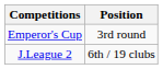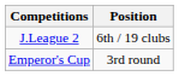 <table class="wikitable" style="text-align:center;">
 <tr>
 <th>Competitions</th>
 <th>Position</th>
 </tr>
 <tr>
+<td><a href='#'>J.League 2</a></td>
+<td>6th / 19 clubs</td>
+</tr>
+<tr>
 <td><a href='#'>Emperor's Cup</a></td>
 <td>3rd round</td>
 </tr>
-<tr>
-<td><a href='#'>J.League 2</a></td>
-<td>6th / 19 clubs</td>
-</tr>
 </table>
